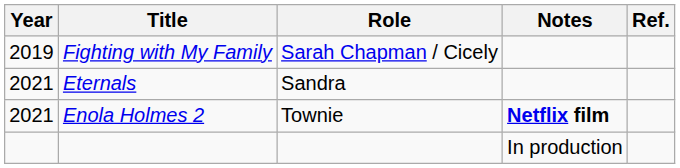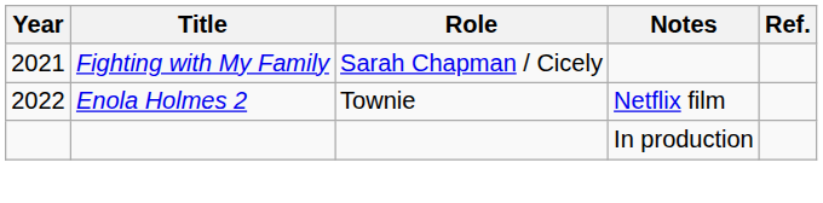 <table class="wikitable sortable">
 <tr>
 <th>Year</th>
 <th>Title</th>
 <th>Role</th>
 <th class="unsortable">Notes</th>
 <th>Ref.</th>
 </tr>
 <tr>
-<td>2019</td>
+<td>2021</td>
 <td><em><a href='#'>Fighting with My Family</a></em></td>
 <td><a href='#'>Sarah Chapman</a> / Cicely</td>
 <td></td>
 <td></td>
 </tr>
 <tr>
-<td>2021</td>
-<td><em><a href='#'>Eternals</a></em></td>
-<td>Sandra</td>
-<td></td>
-<td></td>
-</tr>
-<tr>
-<td>2021</td>
+<td>2022</td>
 <td><em><a href='#'>Enola Holmes 2</a></em></td>
 <td>Townie</td>
-<td><strong><a href='#'>Netflix</a> film</strong></td>
+<td><a href='#'>Netflix</a> film</td>
 <td></td>
 </tr>
 <tr>
 <td></td>
 <td></td>
 <td></td>
 <td>In production</td>
 <td></td>
 </tr>
 </table>
